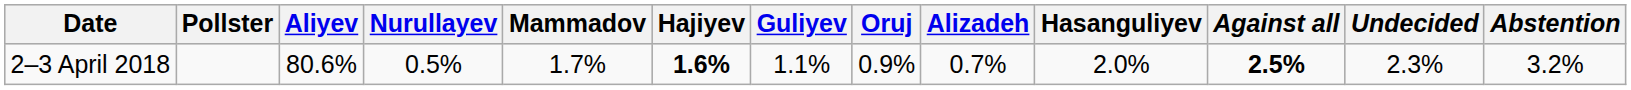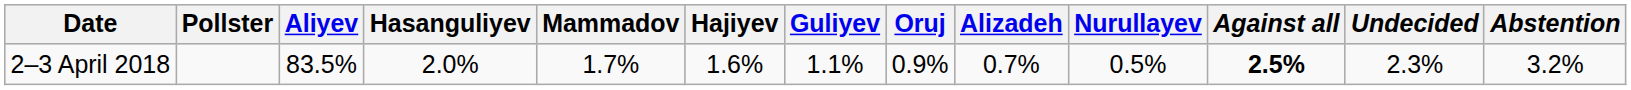 <table class=wikitable style=text-align:center>
 <tr>
 <th>Date</th>
 <th>Pollster</th>
 <th><a href='#'>Aliyev</a></th>
-<th><a href='#'>Nurullayev</a></th>
+<th>Hasanguliyev</th>
 <th>Mammadov</th>
 <th>Hajiyev</th>
 <th><a href='#'>Guliyev</a></th>
 <th><a href='#'>Oruj</a></th>
 <th><a href='#'>Alizadeh</a></th>
-<th>Hasanguliyev</th>
+<th><a href='#'>Nurullayev</a></th>
 <th><em>Against all</em></th>
 <th><em>Undecided</em></th>
 <th><em>Abstention</em></th>
 </tr>
 <tr>
 <td>2–3 April 2018</td>
 <td></td>
-<td>80.6%</td>
-<td>0.5%</td>
+<td>83.5%</td>
+<td>2.0%</td>
 <td>1.7%</td>
-<td><strong>1.6%</strong></td>
+<td>1.6%</td>
 <td>1.1%</td>
 <td>0.9%</td>
 <td>0.7%</td>
-<td>2.0%</td>
+<td>0.5%</td>
 <td><strong>2.5%</strong></td>
 <td>2.3%</td>
 <td>3.2%</td>
 </tr>
 </table>
